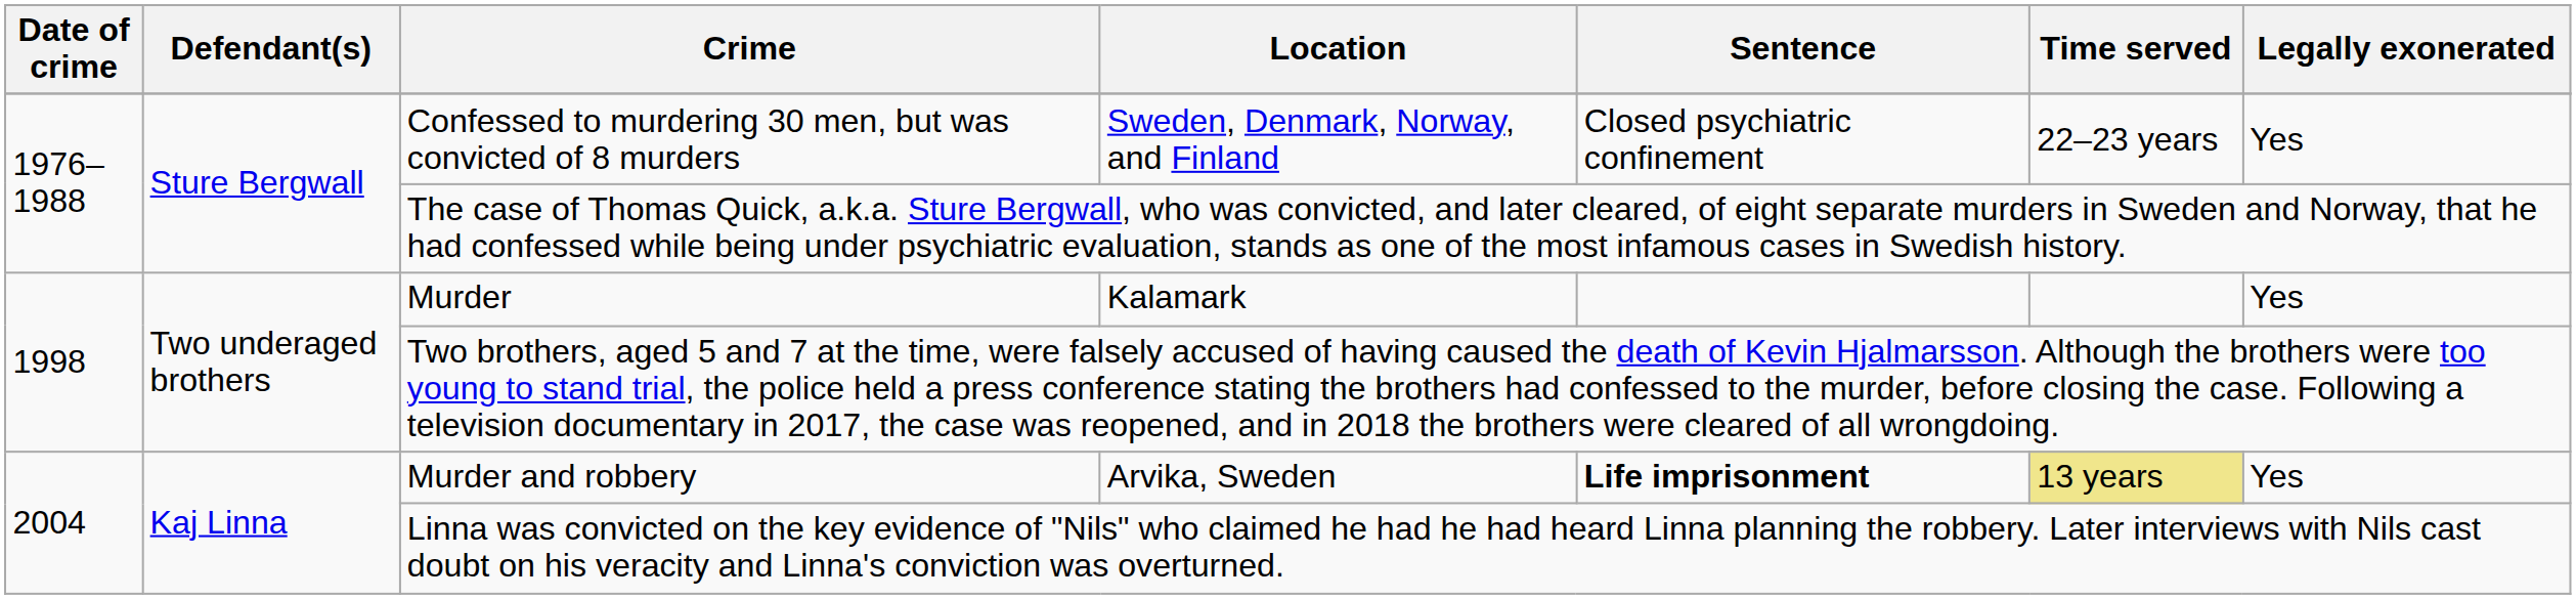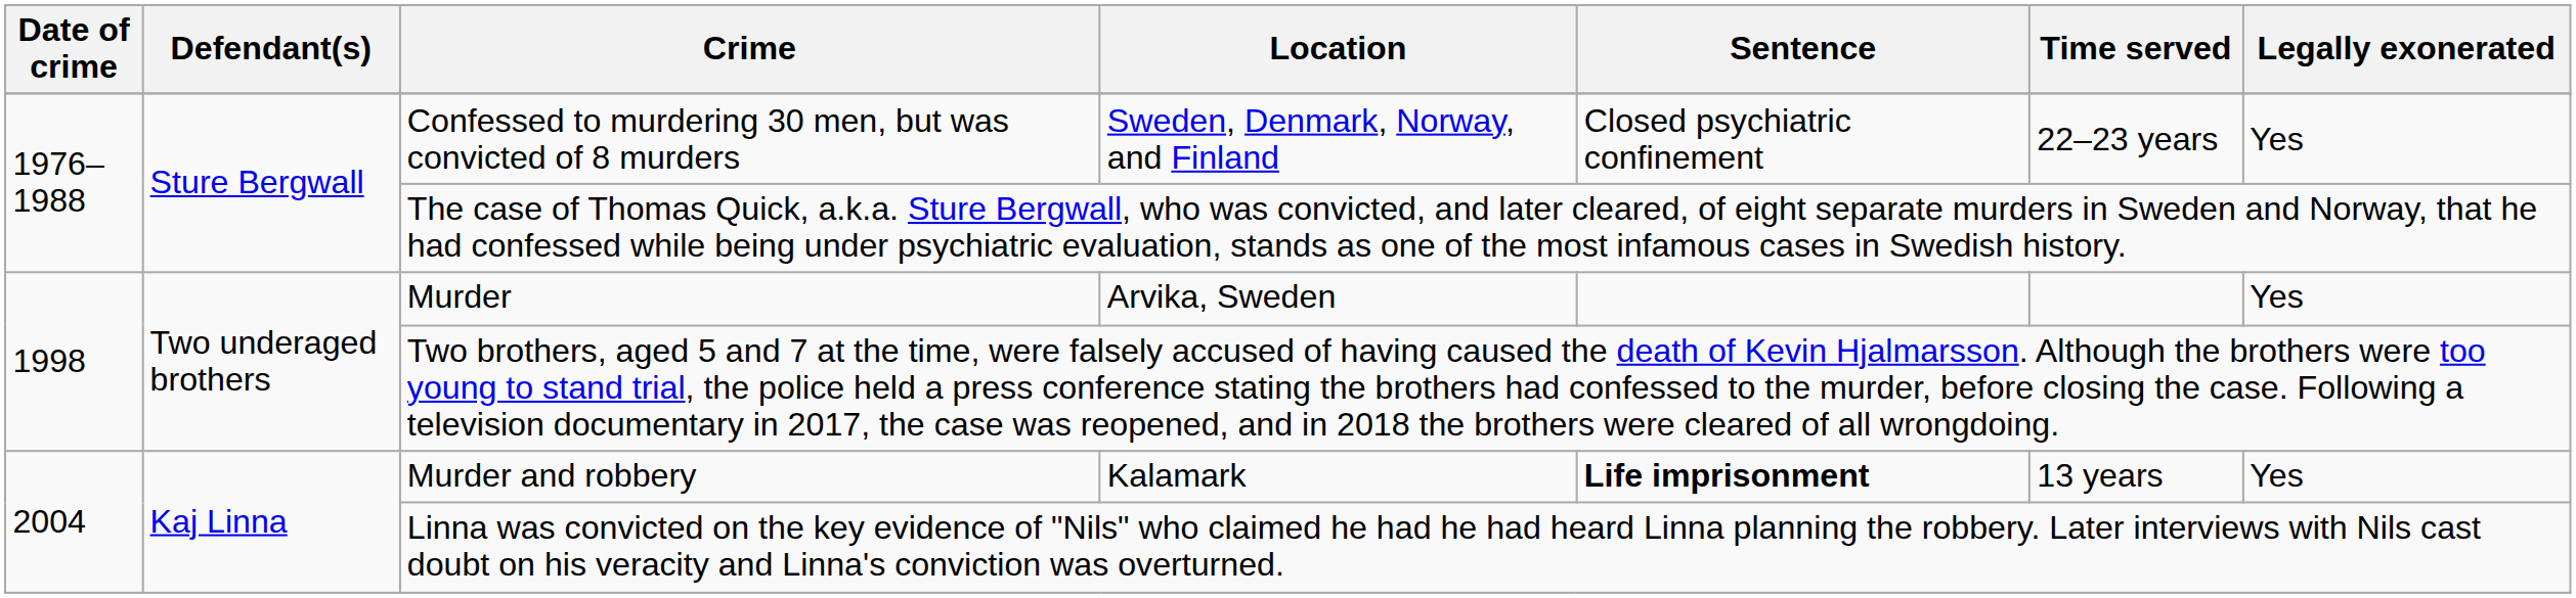 <table class="wikitable sortable">
 <tr>
 <th>Date of crime</th>
 <th>Defendant(s)</th>
 <th>Crime</th>
 <th>Location</th>
 <th>Sentence</th>
 <th>Time served</th>
 <th>Legally exonerated</th>
 </tr>
 <tr>
 </tr>
 <tr ->
 <td rowspan="2">1976–1988</td>
 <td rowspan="2"><a href='#'>Sture Bergwall</a></td>
 <td>Confessed to murdering 30 men, but was convicted of 8 murders</td>
 <td><a href='#'>Sweden</a>, <a href='#'>Denmark</a>, <a href='#'>Norway</a>, and <a href='#'>Finland</a></td>
 <td>Closed psychiatric confinement</td>
 <td>22–23 years</td>
 <td>Yes</td>
 </tr>
 <tr>
 <td colspan=5>The case of Thomas Quick, a.k.a. <a href='#'>Sture Bergwall</a>, who was convicted, and later cleared, of eight separate murders in Sweden and Norway, that he had confessed while being under psychiatric evaluation, stands as one of the most infamous cases in Swedish history.</td>
 </tr>
 <tr ->
 <td rowspan="2">1998</td>
 <td rowspan="2">Two underaged brothers</td>
 <td>Murder</td>
-<td>Kalamark</td>
+<td>Arvika, Sweden</td>
 <td></td>
 <td></td>
 <td>Yes</td>
 </tr>
 <tr>
 <td colspan=5>Two brothers, aged 5 and 7 at the time, were falsely accused of having caused the <a href='#'>death of Kevin Hjalmarsson</a>. Although the brothers were <a href='#'>too young to stand trial</a>, the police held a press conference stating the brothers had confessed to the murder, before closing the case. Following a television documentary in 2017, the case was reopened, and in 2018 the brothers were cleared of all wrongdoing.</td>
 </tr>
 <tr ->
 <td rowspan="2">2004</td>
 <td rowspan="2"><a href='#'>Kaj Linna</a></td>
 <td>Murder and robbery</td>
-<td>Arvika, Sweden</td>
+<td>Kalamark</td>
 <td><strong>Life imprisonment</strong></td>
-<td style="background: khaki;">13 years</td>
+<td>13 years</td>
 <td>Yes</td>
 </tr>
 <tr>
 <td colspan=5>Linna was convicted on the key evidence of "Nils" who claimed he had he had heard Linna planning the robbery. Later interviews with Nils cast doubt on his veracity and Linna's conviction was overturned.</td>
 </tr>
 </table>
